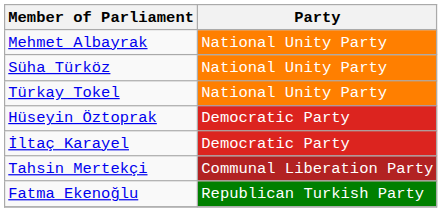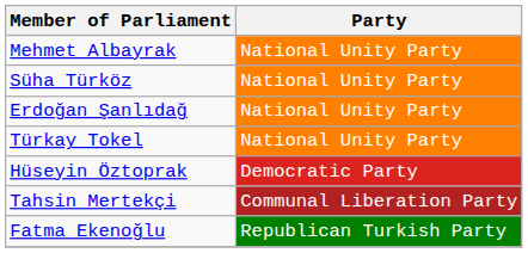 <table class="wikitable">
 <tr>
 <th>Member of Parliament</th>
 <th>Party</th>
 </tr>
 <tr>
 <td><a href='#'>Mehmet Albayrak</a></td>
 <td style="background:#FF7F00; color:white">National Unity Party</td>
 </tr>
 <tr>
 <td><a href='#'>Süha Türköz</a></td>
 <td style="background:#FF7F00; color:white">National Unity Party</td>
 </tr>
 <tr>
+<td><a href='#'>Erdoğan Şanlıdağ</a></td>
+<td style="background:#FF7F00; color:white">National Unity Party</td>
+</tr>
+<tr>
 <td><a href='#'>Türkay Tokel</a></td>
 <td style="background:#FF7F00; color:white">National Unity Party</td>
 </tr>
 <tr>
 <td><a href='#'>Hüseyin Öztoprak</a></td>
-<td style="background:#DC241f; color:white">Democratic Party</td>
-</tr>
-<tr>
-<td><a href='#'>İltaç Karayel</a></td>
 <td style="background:#DC241f; color:white">Democratic Party</td>
 </tr>
 <tr>
 <td><a href='#'>Tahsin Mertekçi</a></td>
 <td style="background:#B22222; color:white">Communal Liberation Party</td>
 </tr>
 <tr>
 <td><a href='#'>Fatma Ekenoğlu</a></td>
 <td style="background:#008000; color:white">Republican Turkish Party</td>
 </tr>
 <tr>
 </tr>
 </table>
